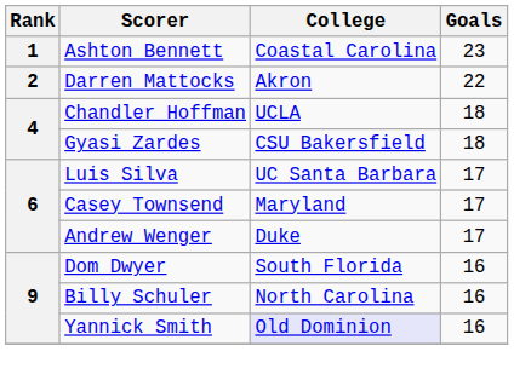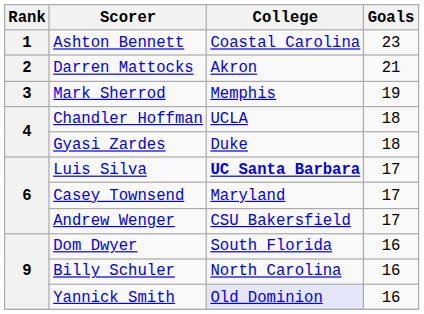 <table class="wikitable">
 <tr>
 <th>Rank</th>
 <th>Scorer</th>
 <th>College</th>
 <th>Goals</th>
 </tr>
 <tr>
 <th>1</th>
 <td> <a href='#'>Ashton Bennett</a></td>
 <td><a href='#'>Coastal Carolina</a></td>
 <td style="text-align:center;">23</td>
 </tr>
 <tr>
 <th>2</th>
 <td> <a href='#'>Darren Mattocks</a></td>
 <td><a href='#'>Akron</a></td>
-<td style="text-align:center;">22</td>
+<td style="text-align:center;">21</td>
+</tr>
+<tr>
+<th>3</th>
+<td> <a href='#'>Mark Sherrod</a></td>
+<td><a href='#'>Memphis</a></td>
+<td style="text-align:center;">19</td>
 </tr>
 <tr>
 <th rowspan="2">4</th>
 <td> <a href='#'>Chandler Hoffman</a></td>
 <td><a href='#'>UCLA</a></td>
 <td style="text-align:center;">18</td>
 </tr>
 <tr>
 <td> <a href='#'>Gyasi Zardes</a></td>
-<td><a href='#'>CSU Bakersfield</a></td>
+<td><a href='#'>Duke</a></td>
 <td style="text-align:center;">18</td>
 </tr>
 <tr>
 <th rowspan="3">6</th>
 <td> <a href='#'>Luis Silva</a></td>
-<td><a href='#'>UC Santa Barbara</a></td>
+<td><strong><a href='#'>UC Santa Barbara</a></strong></td>
 <td style="text-align:center;">17</td>
 </tr>
 <tr>
 <td> <a href='#'>Casey Townsend</a></td>
 <td><a href='#'>Maryland</a></td>
 <td style="text-align:center;">17</td>
 </tr>
 <tr>
 <td> <a href='#'>Andrew Wenger</a></td>
-<td><a href='#'>Duke</a></td>
+<td><a href='#'>CSU Bakersfield</a></td>
 <td style="text-align:center;">17</td>
 </tr>
 <tr>
 <th rowspan="3">9</th>
 <td> <a href='#'>Dom Dwyer</a></td>
 <td><a href='#'>South Florida</a></td>
 <td style="text-align:center;">16</td>
 </tr>
 <tr>
 <td> <a href='#'>Billy Schuler</a></td>
 <td><a href='#'>North Carolina</a></td>
 <td style="text-align:center;">16</td>
 </tr>
 <tr>
 <td> <a href='#'>Yannick Smith</a></td>
 <td style="background: lavender;"><a href='#'>Old Dominion</a></td>
 <td style="text-align:center;">16</td>
 </tr>
 <tr>
 </tr>
 </table>
